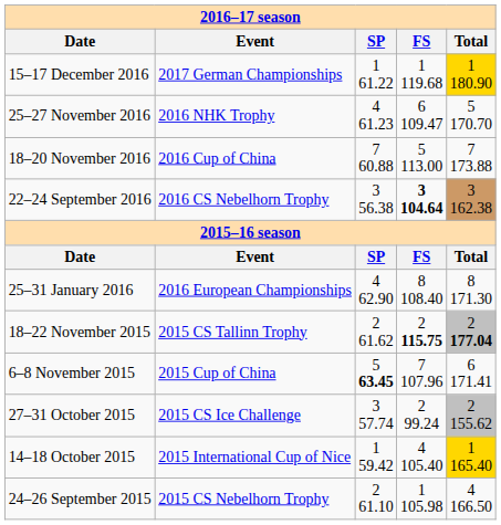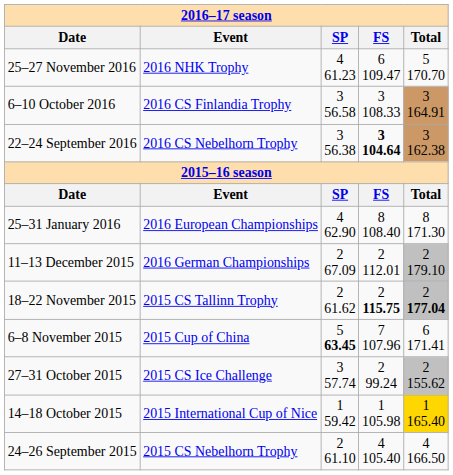 <table class="wikitable">
 <tr>
 <td style="background-color: #ffdead;" colspan=5 align=center><a href='#'><strong>2016–17 season</strong></a></td>
 </tr>
 <tr>
 <th>Date</th>
 <th>Event</th>
 <th><a href='#'>SP</a></th>
 <th><a href='#'>FS</a></th>
 <th>Total</th>
 </tr>
 <tr>
-<td>15–17 December 2016</td>
-<td><a href='#'>2017 German Championships</a></td>
-<td align=center>1 <br> 61.22</td>
-<td align=center>1 <br> 119.68</td>
-<td align=center bgcolor=gold>1 <br> 180.90</td>
-</tr>
-<tr>
 <td>25–27 November 2016</td>
 <td><a href='#'>2016 NHK Trophy</a></td>
 <td align=center>4 <br>	61.23</td>
 <td align=center>6 <br> 109.47</td>
 <td align=center>5 <br> 170.70</td>
 </tr>
 <tr>
-<td>18–20 November 2016</td>
-<td><a href='#'>2016 Cup of China</a></td>
-<td align=center>7 <br> 60.88</td>
-<td align=center>5 <br> 113.00</td>
-<td align=center>7 <br> 173.88</td>
+<td>6–10 October 2016</td>
+<td><a href='#'>2016 CS Finlandia Trophy</a></td>
+<td align=center>3 <br> 56.58</td>
+<td align=center>3 <br> 108.33</td>
+<td align=center bgcolor=cc9966>3 <br> 164.91</td>
 </tr>
 <tr>
 <td>22–24 September 2016</td>
 <td><a href='#'>2016 CS Nebelhorn Trophy</a></td>
 <td align=center>3 <br> 56.38</td>
 <td align=center><strong>3 <br> 104.64</strong></td>
 <td align=center bgcolor=cc9966>3 <br> 162.38</td>
 </tr>
 <tr>
 <td style="background-color: #ffdead;" colspan=5 align=center><a href='#'><strong>2015–16 season</strong></a></td>
 </tr>
 <tr>
 <th>Date</th>
 <th>Event</th>
 <th><a href='#'>SP</a></th>
 <th><a href='#'>FS</a></th>
 <th>Total</th>
 </tr>
 <tr>
 <td>25–31 January 2016</td>
 <td><a href='#'>2016 European Championships</a></td>
 <td align=center>4 <br> 62.90</td>
 <td align=center>8 <br> 108.40</td>
 <td align=center>8 <br> 171.30</td>
 </tr>
 <tr>
+<td>11–13 December 2015</td>
+<td><a href='#'>2016 German Championships</a></td>
+<td align=center>2 <br>	67.09</td>
+<td align=center>2 <br> 112.01</td>
+<td align=center bgcolor=silver>2 <br> 179.10</td>
+</tr>
+<tr>
 <td>18–22 November 2015</td>
 <td><a href='#'>2015 CS Tallinn Trophy</a></td>
 <td align=center>2 <br> 61.62</td>
 <td align=center>2 <br> <strong>115.75</strong></td>
 <td align=center bgcolor=silver>2 <br> <strong>177.04</strong></td>
 </tr>
 <tr>
 <td>6–8 November 2015</td>
 <td><a href='#'>2015 Cup of China</a></td>
 <td align=center>5 <br> <strong>63.45</strong></td>
 <td align=center>7 <br> 107.96</td>
 <td align=center>6 <br> 171.41</td>
 </tr>
 <tr>
 <td>27–31 October 2015</td>
 <td><a href='#'>2015 CS Ice Challenge</a></td>
 <td align=center>3 <br> 57.74</td>
 <td align=center>2 <br> 99.24</td>
 <td align=center bgcolor=silver>2 <br> 155.62</td>
 </tr>
 <tr>
 <td>14–18 October 2015</td>
 <td><a href='#'>2015 International Cup of Nice</a></td>
 <td align=center>1 <br> 59.42</td>
-<td align=center>4 <br> 105.40</td>
+<td align=center>1 <br> 105.98</td>
 <td align=center bgcolor=gold>1 <br> 165.40</td>
 </tr>
 <tr>
 <td>24–26 September 2015</td>
 <td><a href='#'>2015 CS Nebelhorn Trophy</a></td>
 <td align=center>2 <br> 61.10</td>
-<td align=center>1 <br> 105.98</td>
+<td align=center>4 <br> 105.40</td>
 <td align=center>4 <br> 166.50</td>
 </tr>
 </table>
